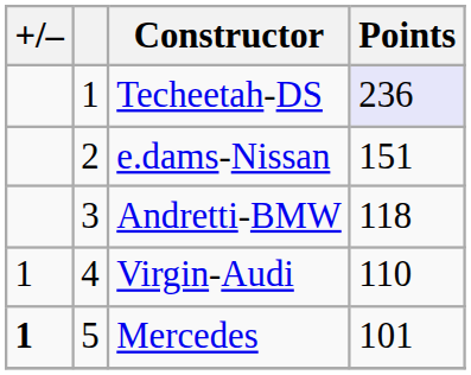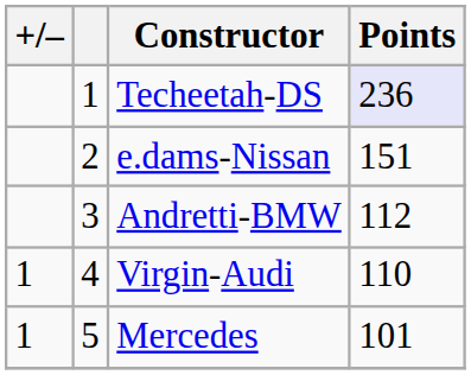 <table class="wikitable" style="font-size: 85%">
 <tr>
 <th scope="col">+/–</th>
 <th scope="col"></th>
 <th scope="col">Constructor</th>
 <th scope="col">Points</th>
 </tr>
 <tr>
 <td align="left"></td>
 <td align="center">1</td>
 <td> <a href='#'>Techeetah</a>-<a href='#'>DS</a></td>
 <td align="left" style="background: lavender;">236</td>
 </tr>
 <tr>
 <td align="left"></td>
 <td align="center">2</td>
 <td> <a href='#'>e.dams</a>-<a href='#'>Nissan</a></td>
 <td align="left">151</td>
 </tr>
 <tr>
 <td align="left"></td>
 <td align="center">3</td>
 <td> <a href='#'>Andretti</a>-<a href='#'>BMW</a></td>
-<td align="left">118</td>
+<td align="left">112</td>
 </tr>
 <tr>
 <td align="left"> 1</td>
 <td align="center">4</td>
 <td> <a href='#'>Virgin</a>-<a href='#'>Audi</a></td>
 <td align="left">110</td>
 </tr>
 <tr>
-<td align="left"><strong> 1</strong></td>
+<td align="left"> 1</td>
 <td align="center">5</td>
 <td> <a href='#'>Mercedes</a></td>
 <td align="left">101</td>
 </tr>
 <tr>
 </tr>
 </table>
